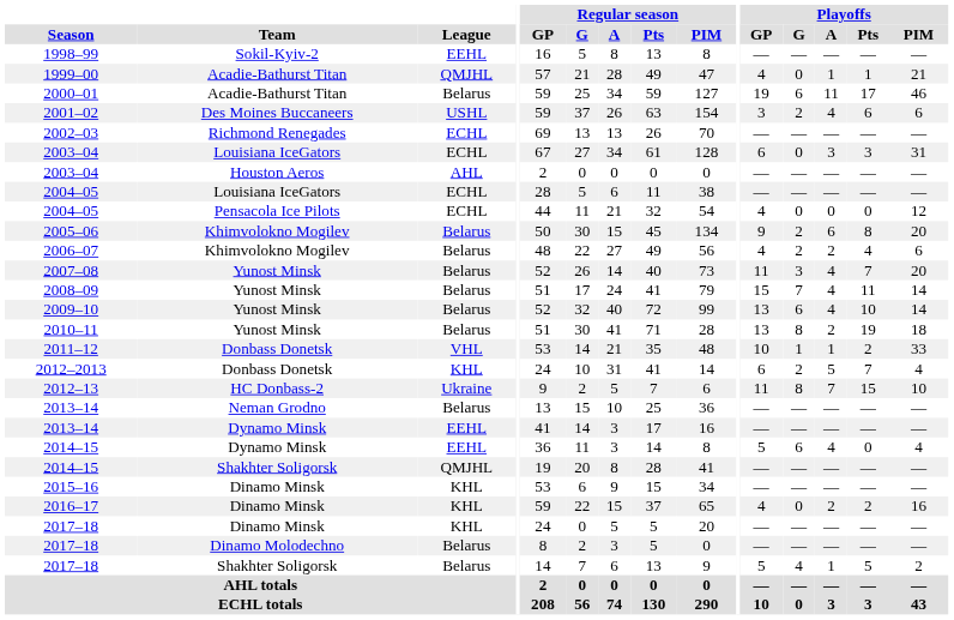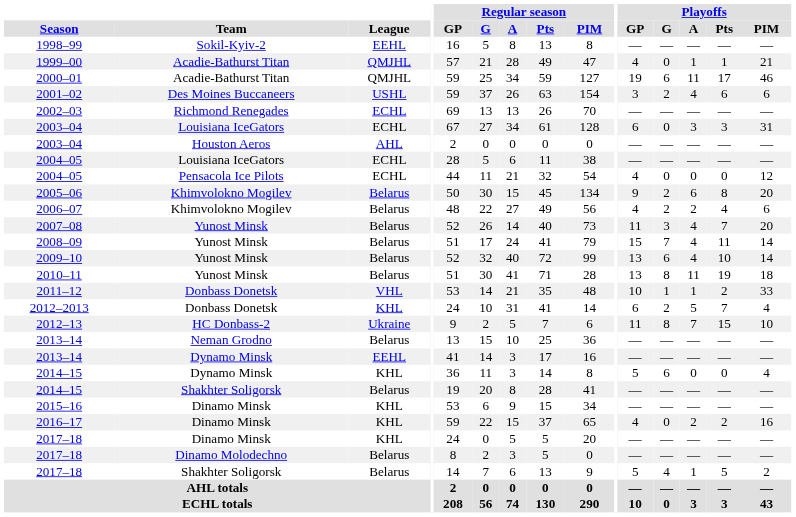 <table border="0" cellpadding="1" cellspacing="0" style="text-align:center; width:60em">
 <tr bgcolor="#e0e0e0">
 <th colspan="3" bgcolor="#ffffff"></th>
 <th rowspan="100" bgcolor="#ffffff"></th>
 <th colspan="5"><a href='#'>Regular season</a></th>
 <th rowspan="100" bgcolor="#ffffff"></th>
 <th colspan="5"><a href='#'>Playoffs</a></th>
 </tr>
 <tr bgcolor="#e0e0e0">
 <th><a href='#'>Season</a></th>
 <th>Team</th>
 <th>League</th>
 <th>GP</th>
 <th><a href='#'>G</a></th>
 <th><a href='#'>A</a></th>
 <th><a href='#'>Pts</a></th>
 <th><a href='#'>PIM</a></th>
 <th>GP</th>
 <th>G</th>
 <th>A</th>
 <th>Pts</th>
 <th>PIM</th>
 </tr>
 <tr>
 <td><a href='#'>1998–99</a></td>
 <td><a href='#'>Sokil-Kyiv-2</a></td>
 <td><a href='#'>EEHL</a></td>
 <td>16</td>
 <td>5</td>
 <td>8</td>
 <td>13</td>
 <td>8</td>
 <td>—</td>
 <td>—</td>
 <td>—</td>
 <td>—</td>
 <td>—</td>
 </tr>
 <tr bgcolor="#f0f0f0">
 <td><a href='#'>1999–00</a></td>
 <td><a href='#'>Acadie-Bathurst Titan</a></td>
 <td><a href='#'>QMJHL</a></td>
 <td>57</td>
 <td>21</td>
 <td>28</td>
 <td>49</td>
 <td>47</td>
 <td>4</td>
 <td>0</td>
 <td>1</td>
 <td>1</td>
 <td>21</td>
 </tr>
 <tr>
 <td><a href='#'>2000–01</a></td>
 <td>Acadie-Bathurst Titan</td>
-<td>Belarus</td>
+<td>QMJHL</td>
 <td>59</td>
 <td>25</td>
 <td>34</td>
 <td>59</td>
 <td>127</td>
 <td>19</td>
 <td>6</td>
 <td>11</td>
 <td>17</td>
 <td>46</td>
 </tr>
 <tr bgcolor="#f0f0f0">
 <td><a href='#'>2001–02</a></td>
 <td><a href='#'>Des Moines Buccaneers</a></td>
 <td><a href='#'>USHL</a></td>
 <td>59</td>
 <td>37</td>
 <td>26</td>
 <td>63</td>
 <td>154</td>
 <td>3</td>
 <td>2</td>
 <td>4</td>
 <td>6</td>
 <td>6</td>
 </tr>
 <tr>
 <td><a href='#'>2002–03</a></td>
 <td><a href='#'>Richmond Renegades</a></td>
 <td><a href='#'>ECHL</a></td>
 <td>69</td>
 <td>13</td>
 <td>13</td>
 <td>26</td>
 <td>70</td>
 <td>—</td>
 <td>—</td>
 <td>—</td>
 <td>—</td>
 <td>—</td>
 </tr>
 <tr bgcolor="#f0f0f0">
 <td><a href='#'>2003–04</a></td>
 <td><a href='#'>Louisiana IceGators</a></td>
 <td>ECHL</td>
 <td>67</td>
 <td>27</td>
 <td>34</td>
 <td>61</td>
 <td>128</td>
 <td>6</td>
 <td>0</td>
 <td>3</td>
 <td>3</td>
 <td>31</td>
 </tr>
 <tr>
 <td><a href='#'>2003–04</a></td>
 <td><a href='#'>Houston Aeros</a></td>
 <td><a href='#'>AHL</a></td>
 <td>2</td>
 <td>0</td>
 <td>0</td>
 <td>0</td>
 <td>0</td>
 <td>—</td>
 <td>—</td>
 <td>—</td>
 <td>—</td>
 <td>—</td>
 </tr>
 <tr bgcolor="#f0f0f0">
 <td><a href='#'>2004–05</a></td>
 <td>Louisiana IceGators</td>
 <td>ECHL</td>
 <td>28</td>
 <td>5</td>
 <td>6</td>
 <td>11</td>
 <td>38</td>
 <td>—</td>
 <td>—</td>
 <td>—</td>
 <td>—</td>
 <td>—</td>
 </tr>
 <tr>
 <td><a href='#'>2004–05</a></td>
 <td><a href='#'>Pensacola Ice Pilots</a></td>
 <td>ECHL</td>
 <td>44</td>
 <td>11</td>
 <td>21</td>
 <td>32</td>
 <td>54</td>
 <td>4</td>
 <td>0</td>
 <td>0</td>
 <td>0</td>
 <td>12</td>
 </tr>
 <tr bgcolor="#f0f0f0">
 <td><a href='#'>2005–06</a></td>
 <td><a href='#'>Khimvolokno Mogilev</a></td>
 <td><a href='#'>Belarus</a></td>
 <td>50</td>
 <td>30</td>
 <td>15</td>
 <td>45</td>
 <td>134</td>
 <td>9</td>
 <td>2</td>
 <td>6</td>
 <td>8</td>
 <td>20</td>
 </tr>
 <tr>
 <td><a href='#'>2006–07</a></td>
 <td>Khimvolokno Mogilev</td>
 <td>Belarus</td>
 <td>48</td>
 <td>22</td>
 <td>27</td>
 <td>49</td>
 <td>56</td>
 <td>4</td>
 <td>2</td>
 <td>2</td>
 <td>4</td>
 <td>6</td>
 </tr>
 <tr bgcolor="#f0f0f0">
 <td><a href='#'>2007–08</a></td>
 <td><a href='#'>Yunost Minsk</a></td>
 <td>Belarus</td>
 <td>52</td>
 <td>26</td>
 <td>14</td>
 <td>40</td>
 <td>73</td>
 <td>11</td>
 <td>3</td>
 <td>4</td>
 <td>7</td>
 <td>20</td>
 </tr>
 <tr>
 <td><a href='#'>2008–09</a></td>
 <td>Yunost Minsk</td>
 <td>Belarus</td>
 <td>51</td>
 <td>17</td>
 <td>24</td>
 <td>41</td>
 <td>79</td>
 <td>15</td>
 <td>7</td>
 <td>4</td>
 <td>11</td>
 <td>14</td>
 </tr>
 <tr bgcolor="#f0f0f0">
 <td><a href='#'>2009–10</a></td>
 <td>Yunost Minsk</td>
 <td>Belarus</td>
 <td>52</td>
 <td>32</td>
 <td>40</td>
 <td>72</td>
 <td>99</td>
 <td>13</td>
 <td>6</td>
 <td>4</td>
 <td>10</td>
 <td>14</td>
 </tr>
 <tr>
 <td><a href='#'>2010–11</a></td>
 <td>Yunost Minsk</td>
 <td>Belarus</td>
 <td>51</td>
 <td>30</td>
 <td>41</td>
 <td>71</td>
 <td>28</td>
 <td>13</td>
 <td>8</td>
-<td>2</td>
+<td>11</td>
 <td>19</td>
 <td>18</td>
 </tr>
 <tr bgcolor="#f0f0f0">
 <td><a href='#'>2011–12</a></td>
 <td><a href='#'>Donbass Donetsk</a></td>
 <td><a href='#'>VHL</a></td>
 <td>53</td>
 <td>14</td>
 <td>21</td>
 <td>35</td>
 <td>48</td>
 <td>10</td>
 <td>1</td>
 <td>1</td>
 <td>2</td>
 <td>33</td>
 </tr>
 <tr>
 <td><a href='#'>2012–2013</a></td>
 <td>Donbass Donetsk</td>
 <td><a href='#'>KHL</a></td>
 <td>24</td>
 <td>10</td>
 <td>31</td>
 <td>41</td>
 <td>14</td>
 <td>6</td>
 <td>2</td>
 <td>5</td>
 <td>7</td>
 <td>4</td>
 </tr>
 <tr bgcolor="#f0f0f0">
 <td><a href='#'>2012–13</a></td>
 <td><a href='#'>HC Donbass-2</a></td>
 <td><a href='#'>Ukraine</a></td>
 <td>9</td>
 <td>2</td>
 <td>5</td>
 <td>7</td>
 <td>6</td>
 <td>11</td>
 <td>8</td>
 <td>7</td>
 <td>15</td>
 <td>10</td>
 </tr>
 <tr>
 <td><a href='#'>2013–14</a></td>
 <td><a href='#'>Neman Grodno</a></td>
 <td>Belarus</td>
 <td>13</td>
 <td>15</td>
 <td>10</td>
 <td>25</td>
 <td>36</td>
 <td>—</td>
 <td>—</td>
 <td>—</td>
 <td>—</td>
 <td>—</td>
 </tr>
 <tr bgcolor="#f0f0f0">
 <td><a href='#'>2013–14</a></td>
 <td><a href='#'>Dynamo Minsk</a></td>
 <td><a href='#'>EEHL</a></td>
 <td>41</td>
 <td>14</td>
 <td>3</td>
 <td>17</td>
 <td>16</td>
 <td>—</td>
 <td>—</td>
 <td>—</td>
 <td>—</td>
 <td>—</td>
 </tr>
 <tr>
 <td><a href='#'>2014–15</a></td>
 <td>Dynamo Minsk</td>
-<td><a href='#'>EEHL</a></td>
+<td>KHL</td>
 <td>36</td>
 <td>11</td>
 <td>3</td>
 <td>14</td>
 <td>8</td>
 <td>5</td>
 <td>6</td>
-<td>4</td>
+<td>0</td>
 <td>0</td>
 <td>4</td>
 </tr>
 <tr bgcolor="#f0f0f0">
 <td><a href='#'>2014–15</a></td>
 <td><a href='#'>Shakhter Soligorsk</a></td>
-<td>QMJHL</td>
+<td>Belarus</td>
 <td>19</td>
 <td>20</td>
 <td>8</td>
 <td>28</td>
 <td>41</td>
 <td>—</td>
 <td>—</td>
 <td>—</td>
 <td>—</td>
 <td>—</td>
 </tr>
 <tr>
 <td><a href='#'>2015–16</a></td>
 <td>Dinamo Minsk</td>
 <td>KHL</td>
 <td>53</td>
 <td>6</td>
 <td>9</td>
 <td>15</td>
 <td>34</td>
 <td>—</td>
 <td>—</td>
 <td>—</td>
 <td>—</td>
 <td>—</td>
 </tr>
 <tr bgcolor="#f0f0f0">
 <td><a href='#'>2016–17</a></td>
 <td>Dinamo Minsk</td>
 <td>KHL</td>
 <td>59</td>
 <td>22</td>
 <td>15</td>
 <td>37</td>
 <td>65</td>
 <td>4</td>
 <td>0</td>
 <td>2</td>
 <td>2</td>
 <td>16</td>
 </tr>
 <tr>
 <td><a href='#'>2017–18</a></td>
 <td>Dinamo Minsk</td>
 <td>KHL</td>
 <td>24</td>
 <td>0</td>
 <td>5</td>
 <td>5</td>
 <td>20</td>
 <td>—</td>
 <td>—</td>
 <td>—</td>
 <td>—</td>
 <td>—</td>
 </tr>
 <tr bgcolor="#f0f0f0">
 <td><a href='#'>2017–18</a></td>
 <td><a href='#'>Dinamo Molodechno</a></td>
 <td>Belarus</td>
 <td>8</td>
 <td>2</td>
 <td>3</td>
 <td>5</td>
 <td>0</td>
 <td>—</td>
 <td>—</td>
 <td>—</td>
 <td>—</td>
 <td>—</td>
 </tr>
 <tr>
 <td><a href='#'>2017–18</a></td>
 <td>Shakhter Soligorsk</td>
 <td>Belarus</td>
 <td>14</td>
 <td>7</td>
 <td>6</td>
 <td>13</td>
 <td>9</td>
 <td>5</td>
 <td>4</td>
 <td>1</td>
 <td>5</td>
 <td>2</td>
 </tr>
 <tr>
 </tr>
 <tr ALIGN="center" bgcolor="#e0e0e0">
 <th colspan="3">AHL totals</th>
 <th ALIGN="center">2</th>
 <th ALIGN="center">0</th>
 <th ALIGN="center">0</th>
 <th ALIGN="center">0</th>
 <th ALIGN="center">0</th>
 <th ALIGN="center">—</th>
 <th ALIGN="center">—</th>
 <th ALIGN="center">—</th>
 <th ALIGN="center">—</th>
 <th ALIGN="center">—</th>
 </tr>
 <tr>
 </tr>
 <tr ALIGN="center" bgcolor="#e0e0e0">
 <th colspan="3">ECHL totals</th>
 <th ALIGN="center">208</th>
 <th ALIGN="center">56</th>
 <th ALIGN="center">74</th>
 <th ALIGN="center">130</th>
 <th ALIGN="center">290</th>
 <th ALIGN="center">10</th>
 <th ALIGN="center">0</th>
 <th ALIGN="center">3</th>
 <th ALIGN="center">3</th>
 <th ALIGN="center">43</th>
 </tr>
 </table>
